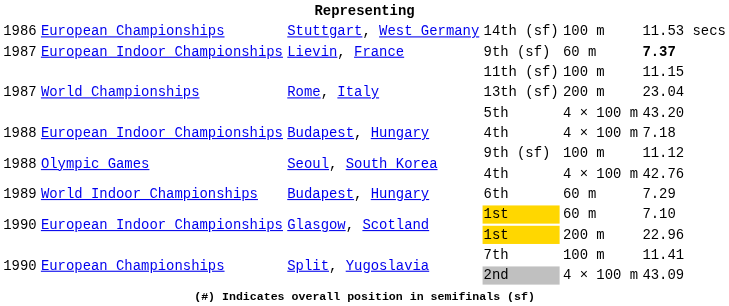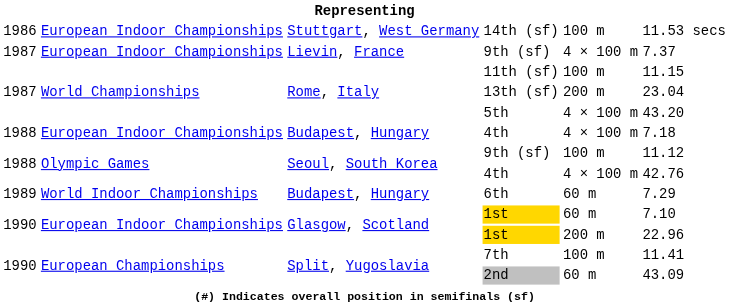 <table>
 <tr>
 <th colspan="6">Representing </th>
 </tr>
 <tr>
 <td>1986</td>
-<td><a href='#'>European Championships</a></td>
+<td><a href='#'>European Indoor Championships</a></td>
 <td><a href='#'>Stuttgart</a>, <a href='#'>West Germany</a></td>
 <td>14th (sf)</td>
 <td>100 m</td>
 <td>11.53 secs</td>
 </tr>
 <tr>
 <td>1987</td>
 <td><a href='#'>European Indoor Championships</a></td>
 <td><a href='#'>Lievin</a>, <a href='#'>France</a></td>
 <td>9th (sf)</td>
-<td>60 m</td>
-<td><strong>7.37</strong></td>
+<td>4 × 100 m</td>
+<td>7.37</td>
 </tr>
 <tr>
 <td rowspan=3>1987</td>
 <td rowspan=3><a href='#'>World Championships</a></td>
 <td rowspan=3><a href='#'>Rome</a>, <a href='#'>Italy</a></td>
 <td>11th (sf)</td>
 <td>100 m</td>
 <td>11.15</td>
 </tr>
 <tr>
 <td>13th (sf)</td>
 <td>200 m</td>
 <td>23.04</td>
 </tr>
 <tr>
 <td>5th</td>
 <td>4 × 100 m</td>
 <td>43.20</td>
 </tr>
 <tr>
 <td>1988</td>
 <td><a href='#'>European Indoor Championships</a></td>
 <td><a href='#'>Budapest</a>, <a href='#'>Hungary</a></td>
 <td>4th</td>
 <td>4 × 100 m</td>
 <td>7.18</td>
 </tr>
 <tr>
 <td rowspan=2>1988</td>
 <td rowspan=2><a href='#'>Olympic Games</a></td>
 <td rowspan=2><a href='#'>Seoul</a>, <a href='#'>South Korea</a></td>
 <td>9th (sf)</td>
 <td>100 m</td>
 <td>11.12</td>
 </tr>
 <tr>
 <td>4th</td>
 <td>4 × 100 m</td>
 <td>42.76</td>
 </tr>
 <tr>
 <td>1989</td>
 <td><a href='#'>World Indoor Championships</a></td>
 <td><a href='#'>Budapest</a>, <a href='#'>Hungary</a></td>
 <td>6th</td>
 <td>60 m</td>
 <td>7.29</td>
 </tr>
 <tr>
 <td rowspan=2>1990</td>
 <td rowspan=2><a href='#'>European Indoor Championships</a></td>
 <td rowspan=2><a href='#'>Glasgow</a>, <a href='#'>Scotland</a></td>
 <td bgcolor=gold>1st</td>
 <td>60 m</td>
 <td>7.10</td>
 </tr>
 <tr>
 <td bgcolor=gold>1st</td>
 <td>200 m</td>
 <td>22.96</td>
 </tr>
 <tr>
 <td rowspan=2>1990</td>
 <td rowspan=2><a href='#'>European Championships</a></td>
 <td rowspan=2><a href='#'>Split</a>, <a href='#'>Yugoslavia</a></td>
 <td>7th</td>
 <td>100 m</td>
 <td>11.41</td>
 </tr>
 <tr>
 <td bgcolor=silver>2nd</td>
-<td>4 × 100 m</td>
+<td>60 m</td>
 <td>43.09</td>
 </tr>
 <tr>
 <th colspan=6><small>(#) Indicates overall position in semifinals (sf)</small></th>
 </tr>
 </table>
